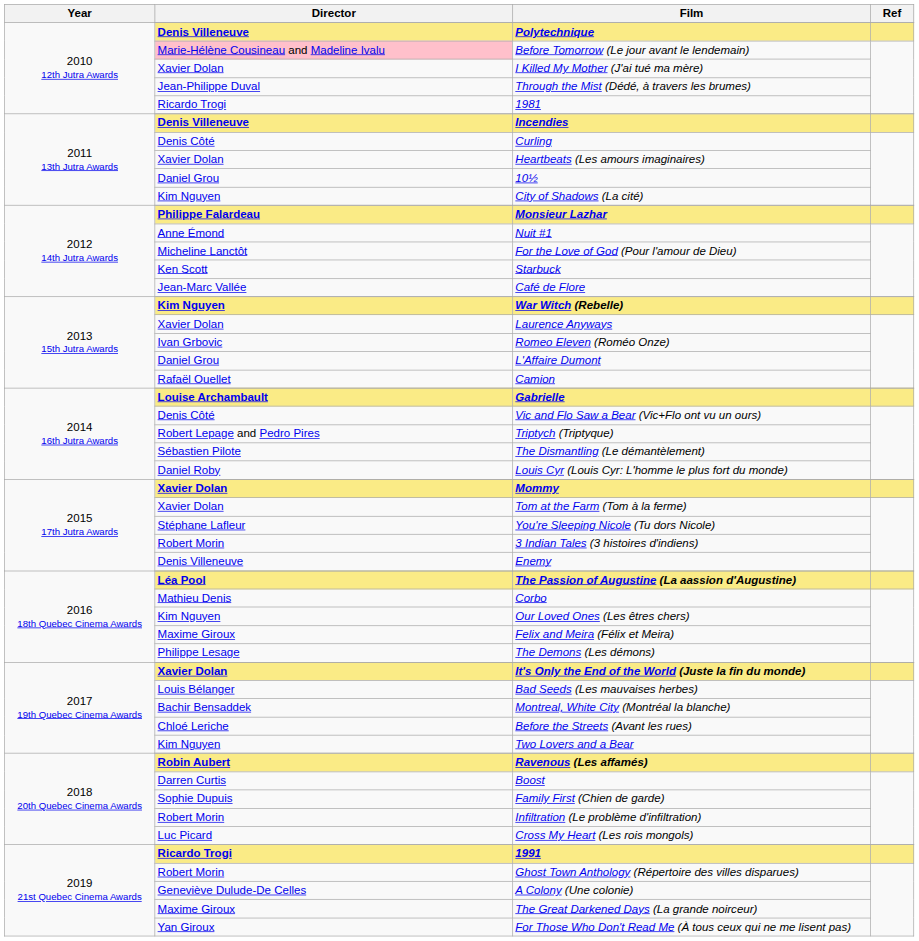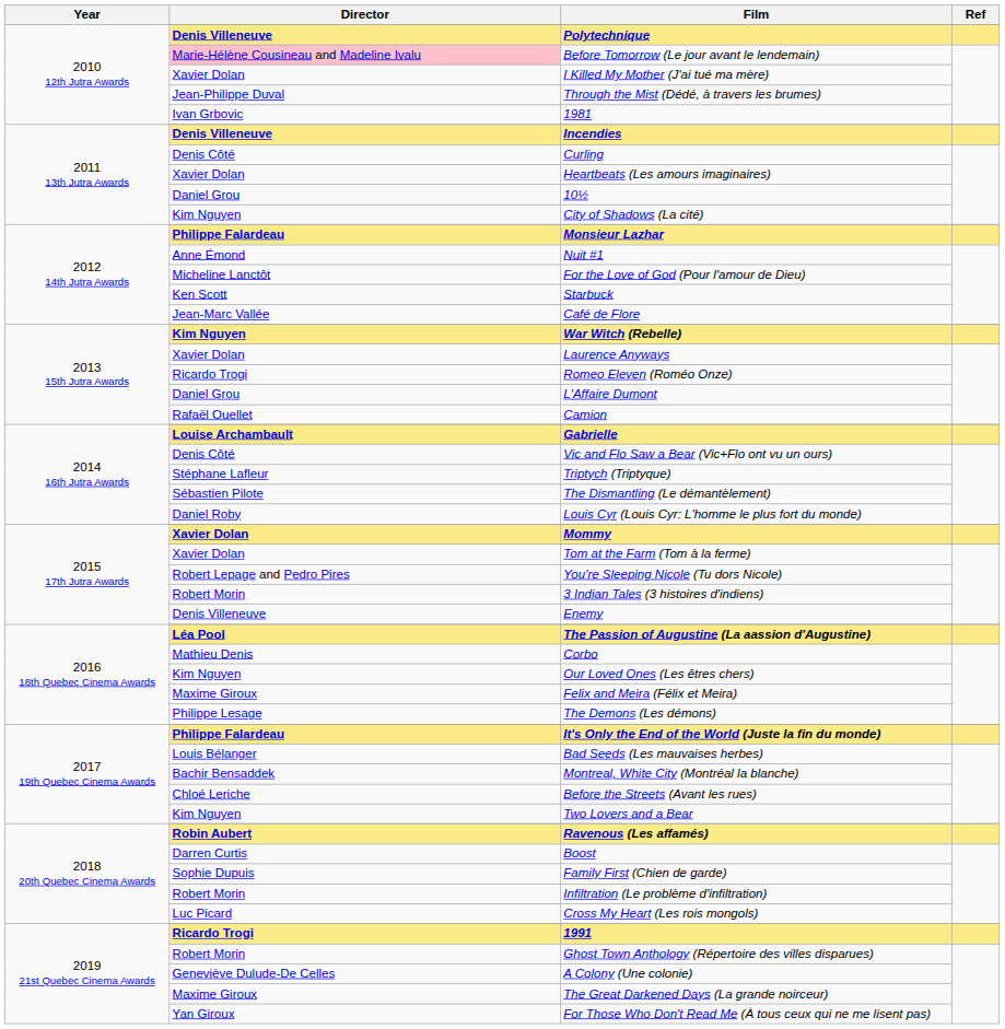 <table class="wikitable" style="width:100%;">
 <tr style="background:#bebebe;">
 <th style="width:8%;">Year</th>
 <th style="width:19%;">Director</th>
 <th style="width:19%;">Film</th>
 <th style="width:2%;">Ref</th>
 </tr>
 <tr>
 <td rowspan="6" align="center">2010 <br> <small><a href='#'>12th Jutra Awards</a></small></td>
 </tr>
 <tr style="background:#FAEB86">
 <td><strong><a href='#'>Denis Villeneuve</a></strong></td>
 <td><strong><em><a href='#'>Polytechnique</a></em></strong></td>
 <td></td>
 </tr>
 <tr>
 <td style="background: pink;"><a href='#'>Marie-Hélène Cousineau</a> and <a href='#'>Madeline Ivalu</a></td>
 <td><em><a href='#'>Before Tomorrow</a> (Le jour avant le lendemain)</em></td>
 <td rowspan=4></td>
 </tr>
 <tr>
 <td><a href='#'>Xavier Dolan</a></td>
 <td><em><a href='#'>I Killed My Mother</a> (J'ai tué ma mère)</em></td>
 </tr>
 <tr>
 <td><a href='#'>Jean-Philippe Duval</a></td>
 <td><em><a href='#'>Through the Mist</a> (Dédé, à travers les brumes)</em></td>
 </tr>
 <tr>
-<td><a href='#'>Ricardo Trogi</a></td>
+<td><a href='#'>Ivan Grbovic</a></td>
 <td><em><a href='#'>1981</a></em></td>
 </tr>
 <tr>
 <td rowspan="6" align="center">2011 <br> <small><a href='#'>13th Jutra Awards</a></small></td>
 </tr>
 <tr style="background:#FAEB86">
 <td><strong><a href='#'>Denis Villeneuve</a></strong></td>
 <td><strong><em><a href='#'>Incendies</a></em></strong></td>
 <td></td>
 </tr>
 <tr>
 <td><a href='#'>Denis Côté</a></td>
 <td><em><a href='#'>Curling</a></em></td>
 <td rowspan=4></td>
 </tr>
 <tr>
 <td><a href='#'>Xavier Dolan</a></td>
 <td><em><a href='#'>Heartbeats</a> (Les amours imaginaires)</em></td>
 </tr>
 <tr>
 <td><a href='#'>Daniel Grou</a></td>
 <td><em><a href='#'>10½</a></em></td>
 </tr>
 <tr>
 <td><a href='#'>Kim Nguyen</a></td>
 <td><em><a href='#'>City of Shadows</a> (La cité)</em></td>
 </tr>
 <tr>
 <td rowspan="6" align="center">2012 <br> <small><a href='#'>14th Jutra Awards</a></small></td>
 </tr>
 <tr style="background:#FAEB86">
 <td><strong><a href='#'>Philippe Falardeau</a></strong></td>
 <td><strong><em><a href='#'>Monsieur Lazhar</a></em></strong></td>
 <td></td>
 </tr>
 <tr>
 <td><a href='#'>Anne Émond</a></td>
 <td><em><a href='#'>Nuit #1</a></em></td>
 <td rowspan=4></td>
 </tr>
 <tr>
 <td><a href='#'>Micheline Lanctôt</a></td>
 <td><em><a href='#'>For the Love of God</a> (Pour l'amour de Dieu)</em></td>
 </tr>
 <tr>
 <td><a href='#'>Ken Scott</a></td>
 <td><em><a href='#'>Starbuck</a></em></td>
 </tr>
 <tr>
 <td><a href='#'>Jean-Marc Vallée</a></td>
 <td><em><a href='#'>Café de Flore</a></em></td>
 </tr>
 <tr>
 <td rowspan="6" align="center">2013 <br> <small><a href='#'>15th Jutra Awards</a></small></td>
 </tr>
 <tr style="background:#FAEB86">
 <td><strong><a href='#'>Kim Nguyen</a></strong></td>
 <td><strong><em><a href='#'>War Witch</a> (Rebelle)</em></strong></td>
 <td></td>
 </tr>
 <tr>
 <td><a href='#'>Xavier Dolan</a></td>
 <td><em><a href='#'>Laurence Anyways</a></em></td>
 <td rowspan=4></td>
 </tr>
 <tr>
-<td><a href='#'>Ivan Grbovic</a></td>
+<td><a href='#'>Ricardo Trogi</a></td>
 <td><em><a href='#'>Romeo Eleven</a> (Roméo Onze)</em></td>
 </tr>
 <tr>
 <td><a href='#'>Daniel Grou</a></td>
 <td><em><a href='#'>L'Affaire Dumont</a></em></td>
 </tr>
 <tr>
 <td><a href='#'>Rafaël Ouellet</a></td>
 <td><em><a href='#'>Camion</a></em></td>
 </tr>
 <tr>
 <td rowspan="6" align="center">2014 <br> <small><a href='#'>16th Jutra Awards</a></small></td>
 </tr>
 <tr style="background:#FAEB86">
 <td><strong><a href='#'>Louise Archambault</a></strong></td>
 <td><strong><em><a href='#'>Gabrielle</a></em></strong></td>
 <td></td>
 </tr>
 <tr>
 <td><a href='#'>Denis Côté</a></td>
 <td><em><a href='#'>Vic and Flo Saw a Bear</a> (Vic+Flo ont vu un ours)</em></td>
 <td rowspan=4></td>
 </tr>
 <tr>
-<td><a href='#'>Robert Lepage</a> and <a href='#'>Pedro Pires</a></td>
+<td><a href='#'>Stéphane Lafleur</a></td>
 <td><em><a href='#'>Triptych</a> (Triptyque)</em></td>
 </tr>
 <tr>
 <td><a href='#'>Sébastien Pilote</a></td>
 <td><em><a href='#'>The Dismantling</a> (Le démantèlement)</em></td>
 </tr>
 <tr>
 <td><a href='#'>Daniel Roby</a></td>
 <td><em><a href='#'>Louis Cyr</a> (Louis Cyr: L'homme le plus fort du monde)</em></td>
 </tr>
 <tr>
 <td rowspan="6" align="center">2015 <br> <small><a href='#'>17th Jutra Awards</a></small></td>
 </tr>
 <tr style="background:#FAEB86">
 <td><strong><a href='#'>Xavier Dolan</a></strong></td>
 <td><strong><em><a href='#'>Mommy</a></em></strong></td>
 <td></td>
 </tr>
 <tr>
 <td><a href='#'>Xavier Dolan</a></td>
 <td><em><a href='#'>Tom at the Farm</a> (Tom à la ferme)</em></td>
 <td rowspan=4></td>
 </tr>
 <tr>
-<td><a href='#'>Stéphane Lafleur</a></td>
+<td><a href='#'>Robert Lepage</a> and <a href='#'>Pedro Pires</a></td>
 <td><em><a href='#'>You're Sleeping Nicole</a> (Tu dors Nicole)</em></td>
 </tr>
 <tr>
 <td><a href='#'>Robert Morin</a></td>
 <td><em><a href='#'>3 Indian Tales</a> (3 histoires d'indiens)</em></td>
 </tr>
 <tr>
 <td><a href='#'>Denis Villeneuve</a></td>
 <td><em><a href='#'>Enemy</a></em></td>
 </tr>
 <tr>
 <td rowspan="6" align="center">2016 <br> <small><a href='#'>18th Quebec Cinema Awards</a></small></td>
 </tr>
 <tr style="background:#FAEB86">
 <td><strong><a href='#'>Léa Pool</a></strong></td>
 <td><strong><em><a href='#'>The Passion of Augustine</a> (La aassion d'Augustine)</em></strong></td>
 <td></td>
 </tr>
 <tr>
 <td><a href='#'>Mathieu Denis</a></td>
 <td><em><a href='#'>Corbo</a></em></td>
 <td rowspan=4></td>
 </tr>
 <tr>
 <td><a href='#'>Kim Nguyen</a></td>
 <td><em><a href='#'>Our Loved Ones</a> (Les êtres chers)</em></td>
 </tr>
 <tr>
 <td><a href='#'>Maxime Giroux</a></td>
 <td><em><a href='#'>Felix and Meira</a> (Félix et Meira)</em></td>
 </tr>
 <tr>
 <td><a href='#'>Philippe Lesage</a></td>
 <td><em><a href='#'>The Demons</a> (Les démons)</em></td>
 </tr>
 <tr>
 <td rowspan="6" align="center">2017 <br> <small><a href='#'>19th Quebec Cinema Awards</a></small></td>
 </tr>
 <tr style="background:#FAEB86">
-<td><strong><a href='#'>Xavier Dolan</a></strong></td>
+<td><strong><a href='#'>Philippe Falardeau</a></strong></td>
 <td><strong><em><a href='#'>It's Only the End of the World</a> (Juste la fin du monde)</em></strong></td>
 <td></td>
 </tr>
 <tr>
 <td><a href='#'>Louis Bélanger</a></td>
 <td><em><a href='#'>Bad Seeds</a> (Les mauvaises herbes)</em></td>
 <td rowspan=4></td>
 </tr>
 <tr>
 <td><a href='#'>Bachir Bensaddek</a></td>
 <td><em><a href='#'>Montreal, White City</a> (Montréal la blanche)</em></td>
 </tr>
 <tr>
 <td><a href='#'>Chloé Leriche</a></td>
 <td><em><a href='#'>Before the Streets</a> (Avant les rues)</em></td>
 </tr>
 <tr>
 <td><a href='#'>Kim Nguyen</a></td>
 <td><em><a href='#'>Two Lovers and a Bear</a></em></td>
 </tr>
 <tr>
 <td rowspan="6" align="center">2018 <br> <small><a href='#'>20th Quebec Cinema Awards</a></small></td>
 </tr>
 <tr style="background:#FAEB86">
 <td><strong><a href='#'>Robin Aubert</a></strong></td>
 <td><strong><em><a href='#'>Ravenous</a> (Les affamés)</em></strong></td>
 <td></td>
 </tr>
 <tr>
 <td><a href='#'>Darren Curtis</a></td>
 <td><em><a href='#'>Boost</a></em></td>
 <td rowspan=4></td>
 </tr>
 <tr>
 <td><a href='#'>Sophie Dupuis</a></td>
 <td><em><a href='#'>Family First</a> (Chien de garde)</em></td>
 </tr>
 <tr>
 <td><a href='#'>Robert Morin</a></td>
 <td><em><a href='#'>Infiltration</a> (Le problème d'infiltration)</em></td>
 </tr>
 <tr>
 <td><a href='#'>Luc Picard</a></td>
 <td><em><a href='#'>Cross My Heart</a> (Les rois mongols)</em></td>
 </tr>
 <tr>
 <td rowspan="6" align="center">2019 <br> <small><a href='#'>21st Quebec Cinema Awards</a></small></td>
 </tr>
 <tr style="background:#FAEB86">
 <td><strong><a href='#'>Ricardo Trogi</a></strong></td>
 <td><strong><em><a href='#'>1991</a></em></strong></td>
 <td></td>
 </tr>
 <tr>
 <td><a href='#'>Robert Morin</a></td>
 <td><em><a href='#'>Ghost Town Anthology</a> (Répertoire des villes disparues)</em></td>
 <td rowspan=4></td>
 </tr>
 <tr>
 <td><a href='#'>Geneviève Dulude-De Celles</a></td>
 <td><em><a href='#'>A Colony</a> (Une colonie)</em></td>
 </tr>
 <tr>
 <td><a href='#'>Maxime Giroux</a></td>
 <td><em><a href='#'>The Great Darkened Days</a> (La grande noirceur)</em></td>
 </tr>
 <tr>
 <td><a href='#'>Yan Giroux</a></td>
 <td><em><a href='#'>For Those Who Don't Read Me</a> (À tous ceux qui ne me lisent pas)</em></td>
 </tr>
 </table>
